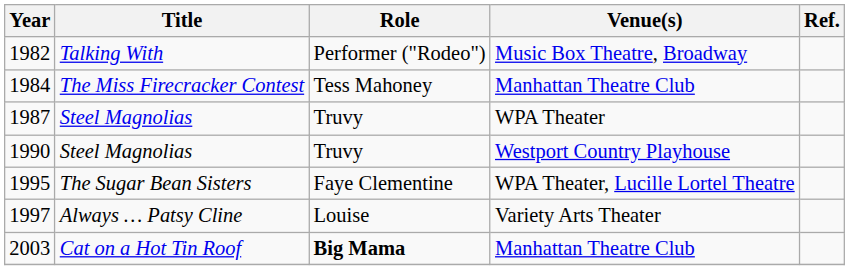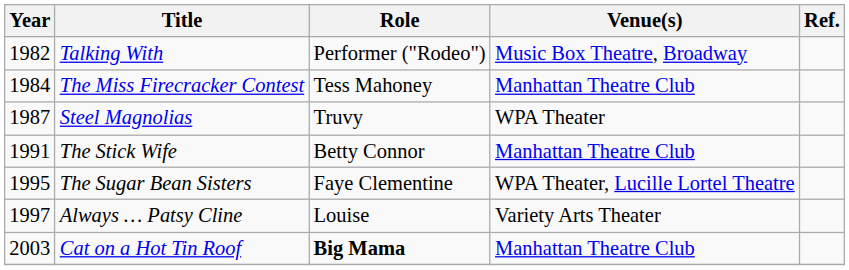 <table class="wikitable unsortable">
 <tr>
 <th>Year</th>
 <th>Title</th>
 <th>Role</th>
 <th class="unsortable">Venue(s)</th>
 <th>Ref.</th>
 </tr>
 <tr>
 <td>1982</td>
 <td><em><a href='#'>Talking With</a></em></td>
 <td>Performer ("Rodeo")</td>
 <td><a href='#'>Music Box Theatre</a>, <a href='#'>Broadway</a></td>
 <td></td>
 </tr>
 <tr>
 <td>1984</td>
 <td><em><a href='#'>The Miss Firecracker Contest</a></em></td>
 <td>Tess Mahoney</td>
 <td><a href='#'>Manhattan Theatre Club</a></td>
 <td></td>
 </tr>
 <tr>
 <td>1987</td>
 <td><a href='#'><em>Steel Magnolias</em></a></td>
 <td>Truvy</td>
 <td>WPA Theater</td>
 <td></td>
 </tr>
 <tr>
-<td>1990</td>
-<td><em>Steel Magnolias</em></td>
-<td>Truvy</td>
-<td><a href='#'>Westport Country Playhouse</a></td>
+<td>1991</td>
+<td><em>The Stick Wife</em></td>
+<td>Betty Connor</td>
+<td><a href='#'>Manhattan Theatre Club</a></td>
 <td></td>
 </tr>
 <tr>
 <td>1995</td>
 <td><em>The Sugar Bean Sisters</em></td>
 <td>Faye Clementine</td>
 <td>WPA Theater, <a href='#'>Lucille Lortel Theatre</a></td>
 <td></td>
 </tr>
 <tr>
 <td>1997</td>
 <td><em>Always … Patsy Cline</em></td>
 <td>Louise</td>
 <td>Variety Arts Theater</td>
 <td></td>
 </tr>
 <tr>
 <td>2003</td>
 <td><em><a href='#'>Cat on a Hot Tin Roof</a></em></td>
 <td><strong>Big Mama</strong></td>
 <td><a href='#'>Manhattan Theatre Club</a></td>
 <td></td>
 </tr>
 <tr>
 </tr>
 </table>
